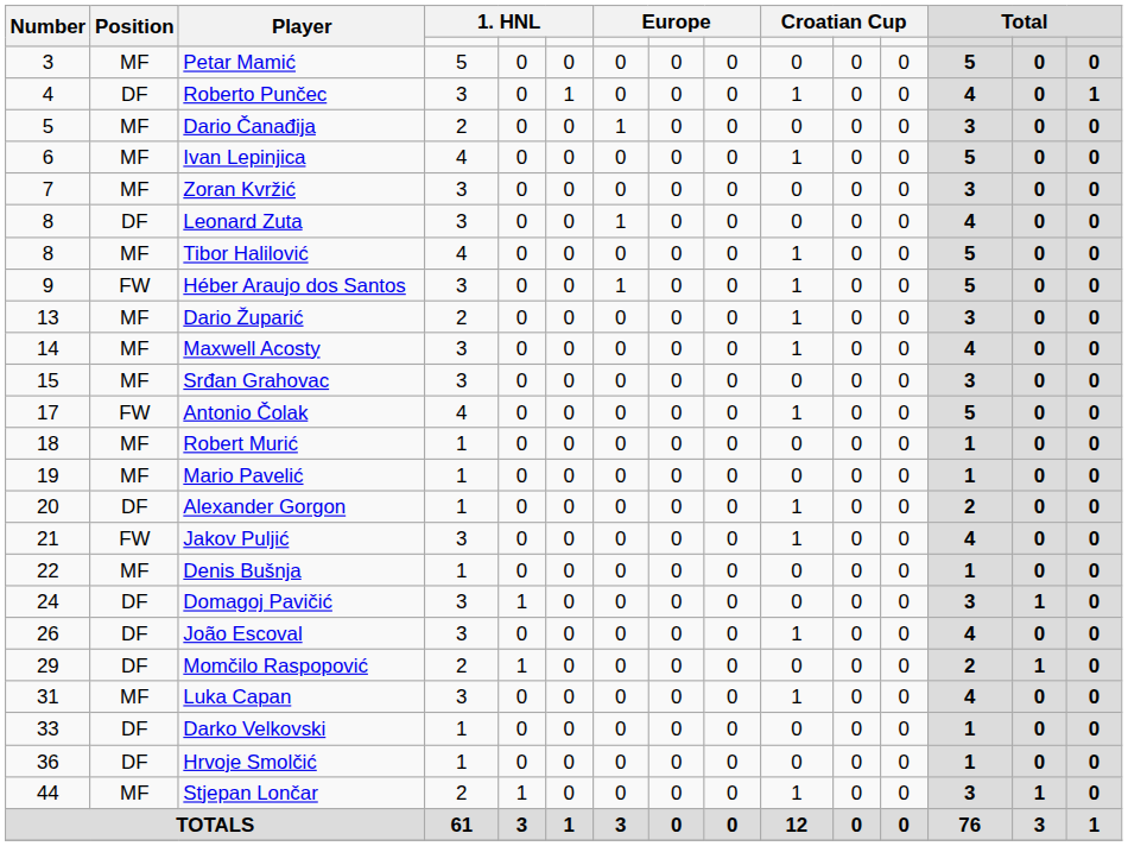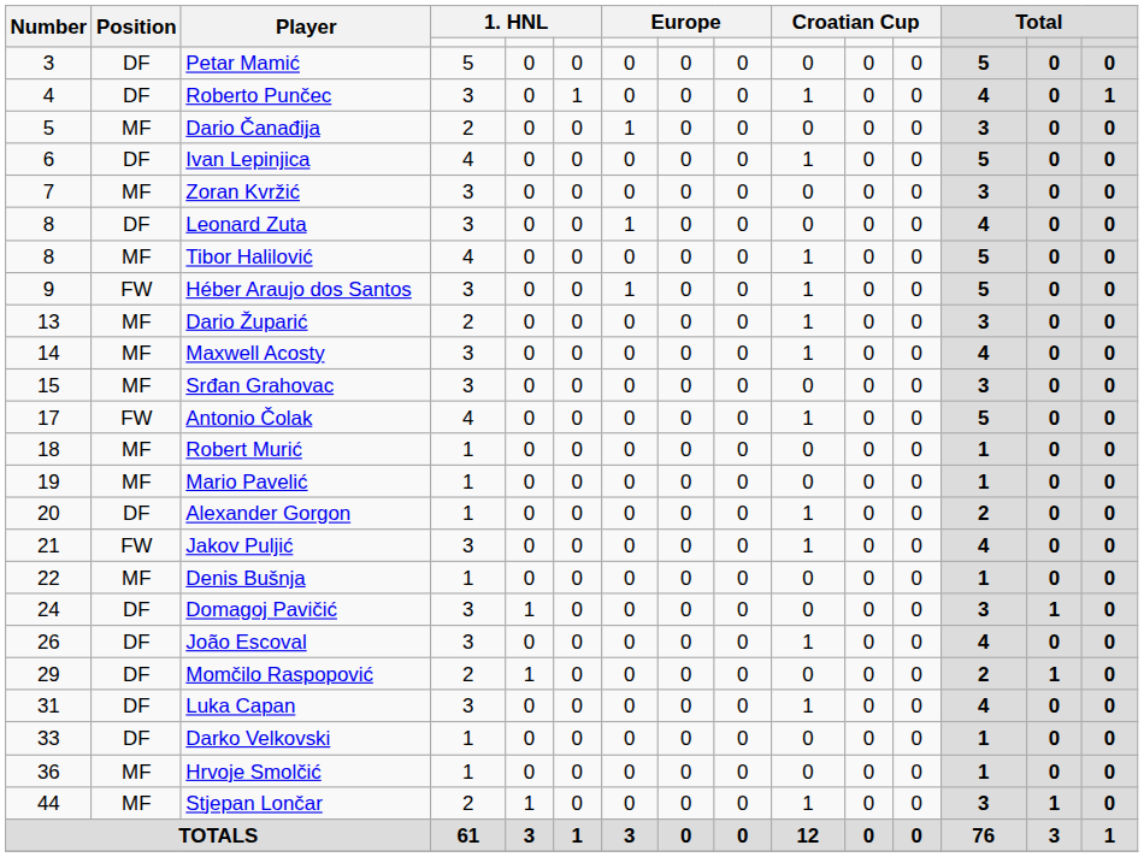 <table class="wikitable" style="font-size: 95%; text-align: center;">
 <tr>
 <th width=40 rowspan="2"  align="center">Number</th>
 <th width=40 rowspan="2"  align="center">Position</th>
 <th width=180 rowspan="2"  align="center">Player</th>
 <th width=120 colspan="3" align="center">1. HNL</th>
 <th width=120 colspan="3" align="center">Europe</th>
 <th width=120 colspan="3" align="center">Croatian Cup</th>
 <th width=140 colspan="3" align="center" style="background: #DCDCDC">Total</th>
 </tr>
 <tr>
 <td></td>
 <td></td>
 <td></td>
 <td></td>
 <td></td>
 <td></td>
 <td></td>
 <td></td>
 <td></td>
 <th style="background: #DCDCDC"></th>
 <th style="background: #DCDCDC"></th>
 <th style="background: #DCDCDC"></th>
 </tr>
 <tr>
 <td>3</td>
-<td>MF</td>
+<td>DF</td>
 <td style="text-align:left;"> <a href='#'>Petar Mamić</a></td>
 <td>5</td>
 <td>0</td>
 <td>0</td>
 <td>0</td>
 <td>0</td>
 <td>0</td>
 <td>0</td>
 <td>0</td>
 <td>0</td>
 <th style="background: #DCDCDC">5</th>
 <th style="background: #DCDCDC">0</th>
 <th style="background: #DCDCDC">0</th>
 </tr>
 <tr>
 <td>4</td>
 <td>DF</td>
 <td style="text-align:left;"> <a href='#'>Roberto Punčec</a></td>
 <td>3</td>
 <td>0</td>
 <td>1</td>
 <td>0</td>
 <td>0</td>
 <td>0</td>
 <td>1</td>
 <td>0</td>
 <td>0</td>
 <th style="background: #DCDCDC">4</th>
 <th style="background: #DCDCDC">0</th>
 <th style="background: #DCDCDC">1</th>
 </tr>
 <tr>
 <td>5</td>
 <td>MF</td>
 <td style="text-align:left;"> <a href='#'>Dario Čanađija</a></td>
 <td>2</td>
 <td>0</td>
 <td>0</td>
 <td>1</td>
 <td>0</td>
 <td>0</td>
 <td>0</td>
 <td>0</td>
 <td>0</td>
 <th style="background: #DCDCDC">3</th>
 <th style="background: #DCDCDC">0</th>
 <th style="background: #DCDCDC">0</th>
 </tr>
 <tr>
 <td>6</td>
-<td>MF</td>
+<td>DF</td>
 <td style="text-align:left;"> <a href='#'>Ivan Lepinjica</a></td>
 <td>4</td>
 <td>0</td>
 <td>0</td>
 <td>0</td>
 <td>0</td>
 <td>0</td>
 <td>1</td>
 <td>0</td>
 <td>0</td>
 <th style="background: #DCDCDC">5</th>
 <th style="background: #DCDCDC">0</th>
 <th style="background: #DCDCDC">0</th>
 </tr>
 <tr>
 <td>7</td>
 <td>MF</td>
 <td style="text-align:left;"> <a href='#'>Zoran Kvržić</a></td>
 <td>3</td>
 <td>0</td>
 <td>0</td>
 <td>0</td>
 <td>0</td>
 <td>0</td>
 <td>0</td>
 <td>0</td>
 <td>0</td>
 <th style="background: #DCDCDC">3</th>
 <th style="background: #DCDCDC">0</th>
 <th style="background: #DCDCDC">0</th>
 </tr>
 <tr>
 <td>8</td>
 <td>DF</td>
 <td style="text-align:left;"> <a href='#'>Leonard Zuta</a></td>
 <td>3</td>
 <td>0</td>
 <td>0</td>
 <td>1</td>
 <td>0</td>
 <td>0</td>
 <td>0</td>
 <td>0</td>
 <td>0</td>
 <th style="background: #DCDCDC">4</th>
 <th style="background: #DCDCDC">0</th>
 <th style="background: #DCDCDC">0</th>
 </tr>
 <tr>
 <td>8</td>
 <td>MF</td>
 <td style="text-align:left;"> <a href='#'>Tibor Halilović</a></td>
 <td>4</td>
 <td>0</td>
 <td>0</td>
 <td>0</td>
 <td>0</td>
 <td>0</td>
 <td>1</td>
 <td>0</td>
 <td>0</td>
 <th style="background: #DCDCDC">5</th>
 <th style="background: #DCDCDC">0</th>
 <th style="background: #DCDCDC">0</th>
 </tr>
 <tr>
 <td>9</td>
 <td>FW</td>
 <td style="text-align:left;"> <a href='#'>Héber Araujo dos Santos</a></td>
 <td>3</td>
 <td>0</td>
 <td>0</td>
 <td>1</td>
 <td>0</td>
 <td>0</td>
 <td>1</td>
 <td>0</td>
 <td>0</td>
 <th style="background: #DCDCDC">5</th>
 <th style="background: #DCDCDC">0</th>
 <th style="background: #DCDCDC">0</th>
 </tr>
 <tr>
 <td>13</td>
 <td>MF</td>
 <td style="text-align:left;"> <a href='#'>Dario Župarić</a></td>
 <td>2</td>
 <td>0</td>
 <td>0</td>
 <td>0</td>
 <td>0</td>
 <td>0</td>
 <td>1</td>
 <td>0</td>
 <td>0</td>
 <th style="background: #DCDCDC">3</th>
 <th style="background: #DCDCDC">0</th>
 <th style="background: #DCDCDC">0</th>
 </tr>
 <tr>
 <td>14</td>
 <td>MF</td>
 <td style="text-align:left;"> <a href='#'>Maxwell Acosty</a></td>
 <td>3</td>
 <td>0</td>
 <td>0</td>
 <td>0</td>
 <td>0</td>
 <td>0</td>
 <td>1</td>
 <td>0</td>
 <td>0</td>
 <th style="background: #DCDCDC">4</th>
 <th style="background: #DCDCDC">0</th>
 <th style="background: #DCDCDC">0</th>
 </tr>
 <tr>
 <td>15</td>
 <td>MF</td>
 <td style="text-align:left;"> <a href='#'>Srđan Grahovac</a></td>
 <td>3</td>
 <td>0</td>
 <td>0</td>
 <td>0</td>
 <td>0</td>
 <td>0</td>
 <td>0</td>
 <td>0</td>
 <td>0</td>
 <th style="background: #DCDCDC">3</th>
 <th style="background: #DCDCDC">0</th>
 <th style="background: #DCDCDC">0</th>
 </tr>
 <tr>
 <td>17</td>
 <td>FW</td>
 <td style="text-align:left;"> <a href='#'>Antonio Čolak</a></td>
 <td>4</td>
 <td>0</td>
 <td>0</td>
 <td>0</td>
 <td>0</td>
 <td>0</td>
 <td>1</td>
 <td>0</td>
 <td>0</td>
 <th style="background: #DCDCDC">5</th>
 <th style="background: #DCDCDC">0</th>
 <th style="background: #DCDCDC">0</th>
 </tr>
 <tr>
 <td>18</td>
 <td>MF</td>
 <td style="text-align:left;"> <a href='#'>Robert Murić</a></td>
 <td>1</td>
 <td>0</td>
 <td>0</td>
 <td>0</td>
 <td>0</td>
 <td>0</td>
 <td>0</td>
 <td>0</td>
 <td>0</td>
 <th style="background: #DCDCDC">1</th>
 <th style="background: #DCDCDC">0</th>
 <th style="background: #DCDCDC">0</th>
 </tr>
 <tr>
 <td>19</td>
 <td>MF</td>
 <td style="text-align:left;"> <a href='#'>Mario Pavelić</a></td>
 <td>1</td>
 <td>0</td>
 <td>0</td>
 <td>0</td>
 <td>0</td>
 <td>0</td>
 <td>0</td>
 <td>0</td>
 <td>0</td>
 <th style="background: #DCDCDC">1</th>
 <th style="background: #DCDCDC">0</th>
 <th style="background: #DCDCDC">0</th>
 </tr>
 <tr>
 <td>20</td>
 <td>DF</td>
 <td style="text-align:left;"> <a href='#'>Alexander Gorgon</a></td>
 <td>1</td>
 <td>0</td>
 <td>0</td>
 <td>0</td>
 <td>0</td>
 <td>0</td>
 <td>1</td>
 <td>0</td>
 <td>0</td>
 <th style="background: #DCDCDC">2</th>
 <th style="background: #DCDCDC">0</th>
 <th style="background: #DCDCDC">0</th>
 </tr>
 <tr>
 <td>21</td>
 <td>FW</td>
 <td style="text-align:left;"> <a href='#'>Jakov Puljić</a></td>
 <td>3</td>
 <td>0</td>
 <td>0</td>
 <td>0</td>
 <td>0</td>
 <td>0</td>
 <td>1</td>
 <td>0</td>
 <td>0</td>
 <th style="background: #DCDCDC">4</th>
 <th style="background: #DCDCDC">0</th>
 <th style="background: #DCDCDC">0</th>
 </tr>
 <tr>
 <td>22</td>
 <td>MF</td>
 <td style="text-align:left;"> <a href='#'>Denis Bušnja</a></td>
 <td>1</td>
 <td>0</td>
 <td>0</td>
 <td>0</td>
 <td>0</td>
 <td>0</td>
 <td>0</td>
 <td>0</td>
 <td>0</td>
 <th style="background: #DCDCDC">1</th>
 <th style="background: #DCDCDC">0</th>
 <th style="background: #DCDCDC">0</th>
 </tr>
 <tr>
 <td>24</td>
 <td>DF</td>
 <td style="text-align:left;"> <a href='#'>Domagoj Pavičić</a></td>
 <td>3</td>
 <td>1</td>
 <td>0</td>
 <td>0</td>
 <td>0</td>
 <td>0</td>
 <td>0</td>
 <td>0</td>
 <td>0</td>
 <th style="background: #DCDCDC">3</th>
 <th style="background: #DCDCDC">1</th>
 <th style="background: #DCDCDC">0</th>
 </tr>
 <tr>
 <td>26</td>
 <td>DF</td>
 <td style="text-align:left;"> <a href='#'>João Escoval</a></td>
 <td>3</td>
 <td>0</td>
 <td>0</td>
 <td>0</td>
 <td>0</td>
 <td>0</td>
 <td>1</td>
 <td>0</td>
 <td>0</td>
 <th style="background: #DCDCDC">4</th>
 <th style="background: #DCDCDC">0</th>
 <th style="background: #DCDCDC">0</th>
 </tr>
 <tr>
 <td>29</td>
 <td>DF</td>
 <td style="text-align:left;"> <a href='#'>Momčilo Raspopović</a></td>
 <td>2</td>
 <td>1</td>
 <td>0</td>
 <td>0</td>
 <td>0</td>
 <td>0</td>
 <td>0</td>
 <td>0</td>
 <td>0</td>
 <th style="background: #DCDCDC">2</th>
 <th style="background: #DCDCDC">1</th>
 <th style="background: #DCDCDC">0</th>
 </tr>
 <tr>
 <td>31</td>
-<td>MF</td>
+<td>DF</td>
 <td style="text-align:left;"> <a href='#'>Luka Capan</a></td>
 <td>3</td>
 <td>0</td>
 <td>0</td>
 <td>0</td>
 <td>0</td>
 <td>0</td>
 <td>1</td>
 <td>0</td>
 <td>0</td>
 <th style="background: #DCDCDC">4</th>
 <th style="background: #DCDCDC">0</th>
 <th style="background: #DCDCDC">0</th>
 </tr>
 <tr>
 <td>33</td>
 <td>DF</td>
 <td style="text-align:left;"> <a href='#'>Darko Velkovski</a></td>
 <td>1</td>
 <td>0</td>
 <td>0</td>
 <td>0</td>
 <td>0</td>
 <td>0</td>
 <td>0</td>
 <td>0</td>
 <td>0</td>
 <th style="background: #DCDCDC">1</th>
 <th style="background: #DCDCDC">0</th>
 <th style="background: #DCDCDC">0</th>
 </tr>
 <tr>
 <td>36</td>
-<td>DF</td>
+<td>MF</td>
 <td style="text-align:left;"> <a href='#'>Hrvoje Smolčić</a></td>
 <td>1</td>
 <td>0</td>
 <td>0</td>
 <td>0</td>
 <td>0</td>
 <td>0</td>
 <td>0</td>
 <td>0</td>
 <td>0</td>
 <th style="background: #DCDCDC">1</th>
 <th style="background: #DCDCDC">0</th>
 <th style="background: #DCDCDC">0</th>
 </tr>
 <tr>
 <td>44</td>
 <td>MF</td>
 <td style="text-align:left;"> <a href='#'>Stjepan Lončar</a></td>
 <td>2</td>
 <td>1</td>
 <td>0</td>
 <td>0</td>
 <td>0</td>
 <td>0</td>
 <td>1</td>
 <td>0</td>
 <td>0</td>
 <th style="background: #DCDCDC">3</th>
 <th style="background: #DCDCDC">1</th>
 <th style="background: #DCDCDC">0</th>
 </tr>
 <tr>
 <th colspan="3" align="center" style="background: #DCDCDC">TOTALS</th>
 <th style="background: #DCDCDC">61</th>
 <th style="background: #DCDCDC">3</th>
 <th style="background: #DCDCDC">1</th>
 <th style="background: #DCDCDC">3</th>
 <th style="background: #DCDCDC">0</th>
 <th style="background: #DCDCDC">0</th>
 <th style="background: #DCDCDC">12</th>
 <th style="background: #DCDCDC">0</th>
 <th style="background: #DCDCDC">0</th>
 <th style="background: #DCDCDC">76</th>
 <th style="background: #DCDCDC">3</th>
 <th style="background: #DCDCDC">1</th>
 </tr>
 <tr>
 </tr>
 </table>
